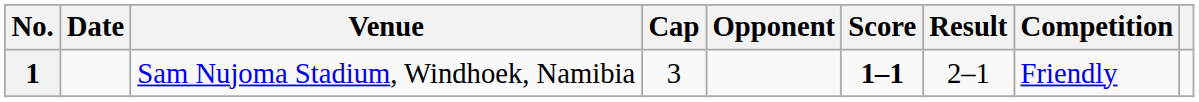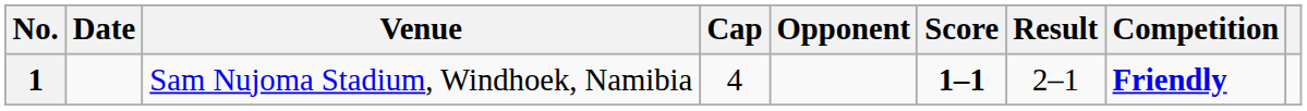 <table class="wikitable plainrowheaders sortable">
 <tr>
 <th scope=col>No.</th>
 <th scope=col>Date</th>
 <th scope=col>Venue</th>
 <th scope=col>Cap</th>
 <th scope=col>Opponent</th>
 <th scope=col>Score</th>
 <th scope=col>Result</th>
 <th scope=col>Competition</th>
 <th scope=col class=unsortable></th>
 </tr>
 <tr>
 <th scope=row style=text-align:center>1</th>
 <td></td>
 <td><a href='#'>Sam Nujoma Stadium</a>, Windhoek, Namibia</td>
-<td align=center>3</td>
+<td align=center>4</td>
 <td></td>
 <td align=center><strong>1–1</strong></td>
 <td align=center>2–1</td>
-<td><a href='#'>Friendly</a></td>
+<td><strong><a href='#'>Friendly</a></strong></td>
 <td align=center></td>
 </tr>
 </table>
